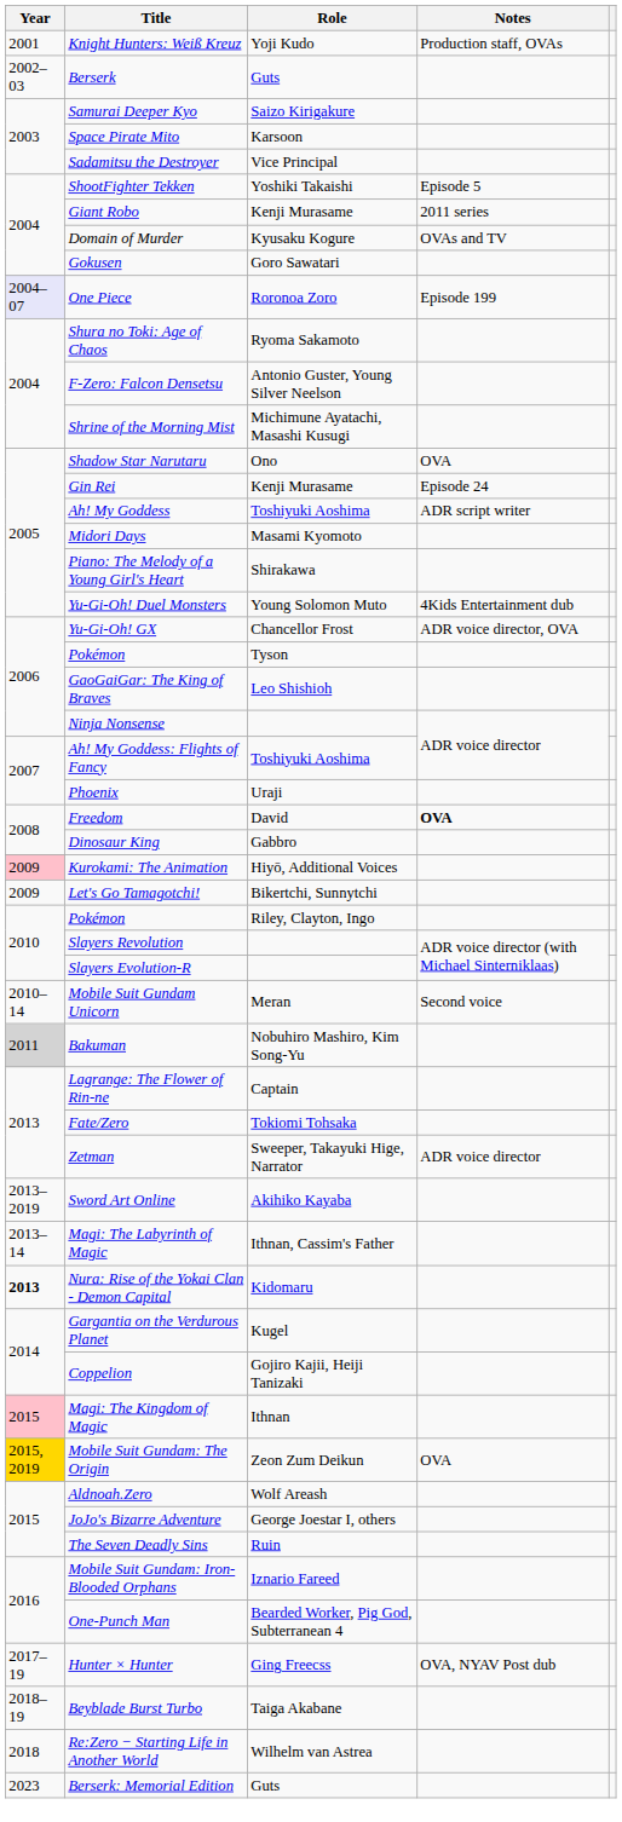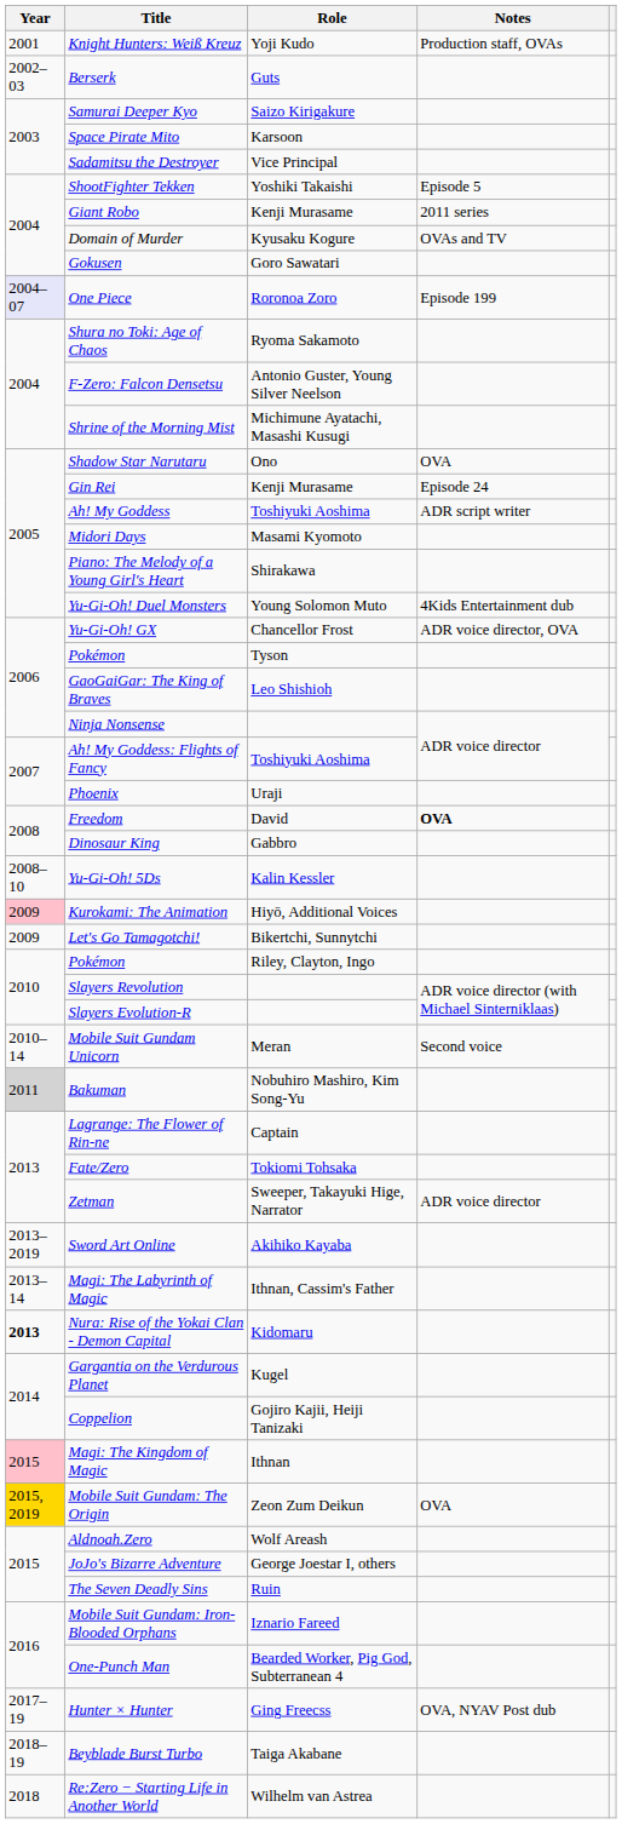 <table class="wikitable sortable plainrowheaders" style="width=95%; font-size: 95%;">
 <tr>
 <th scope="col">Year</th>
 <th scope="col">Title</th>
 <th scope="col">Role</th>
 <th class="unsortable" scope="col">Notes</th>
 <th class="unsortable" scope="col"></th>
 </tr>
 <tr>
 <td>2001</td>
 <td><em><a href='#'>Knight Hunters: Weiß Kreuz</a></em></td>
 <td>Yoji Kudo</td>
 <td>Production staff, OVAs</td>
 <td></td>
 </tr>
 <tr>
 <td>2002–03</td>
 <td><em><a href='#'>Berserk</a></em></td>
 <td><a href='#'>Guts</a></td>
 <td></td>
 <td></td>
 </tr>
 <tr>
 <td rowspan="3">2003</td>
 <td><em><a href='#'>Samurai Deeper Kyo</a></em></td>
 <td><a href='#'>Saizo Kirigakure</a></td>
 <td></td>
 <td></td>
 </tr>
 <tr>
 <td><em><a href='#'>Space Pirate Mito</a></em></td>
 <td>Karsoon</td>
 <td></td>
 <td></td>
 </tr>
 <tr>
 <td><em><a href='#'>Sadamitsu the Destroyer</a></em></td>
 <td>Vice Principal</td>
 <td></td>
 <td></td>
 </tr>
 <tr>
 <td rowspan="4">2004</td>
 <td><em><a href='#'>ShootFighter Tekken</a></em></td>
 <td>Yoshiki Takaishi</td>
 <td>Episode 5</td>
 <td></td>
 </tr>
 <tr>
 <td><em><a href='#'>Giant Robo</a></em></td>
 <td>Kenji Murasame</td>
 <td>2011 series</td>
 <td></td>
 </tr>
 <tr>
 <td><em>Domain of Murder</em></td>
 <td>Kyusaku Kogure</td>
 <td>OVAs and TV</td>
 <td></td>
 </tr>
 <tr>
 <td><em><a href='#'>Gokusen</a></em></td>
 <td>Goro Sawatari</td>
 <td></td>
 <td></td>
 </tr>
 <tr>
 <td style="background: lavender;">2004–07</td>
 <td><em><a href='#'>One Piece</a></em></td>
 <td><a href='#'>Roronoa Zoro</a></td>
 <td>Episode 199 </td>
 <td></td>
 </tr>
 <tr>
 <td rowspan="3">2004</td>
 <td><em><a href='#'>Shura no Toki: Age of Chaos</a></em></td>
 <td>Ryoma Sakamoto</td>
 <td></td>
 <td></td>
 </tr>
 <tr>
 <td><em><a href='#'>F-Zero: Falcon Densetsu</a></em></td>
 <td>Antonio Guster, Young Silver Neelson</td>
 <td></td>
 <td></td>
 </tr>
 <tr>
 <td><em><a href='#'>Shrine of the Morning Mist</a></em></td>
 <td>Michimune Ayatachi, Masashi Kusugi</td>
 <td></td>
 <td></td>
 </tr>
 <tr>
 <td rowspan="6">2005</td>
 <td><em><a href='#'>Shadow Star Narutaru</a></em></td>
 <td>Ono</td>
 <td>OVA</td>
 <td></td>
 </tr>
 <tr>
 <td><em><a href='#'>Gin Rei</a></em></td>
 <td>Kenji Murasame</td>
 <td>Episode 24</td>
 <td></td>
 </tr>
 <tr>
 <td><em><a href='#'>Ah! My Goddess</a></em></td>
 <td><a href='#'>Toshiyuki Aoshima</a></td>
 <td>ADR script writer</td>
 <td></td>
 </tr>
 <tr>
 <td><em><a href='#'>Midori Days</a></em></td>
 <td>Masami Kyomoto</td>
 <td></td>
 <td></td>
 </tr>
 <tr>
 <td><em><a href='#'>Piano: The Melody of a Young Girl's Heart</a></em></td>
 <td>Shirakawa</td>
 <td></td>
 <td></td>
 </tr>
 <tr>
 <td><em><a href='#'>Yu-Gi-Oh! Duel Monsters</a></em></td>
 <td>Young Solomon Muto</td>
 <td>4Kids Entertainment dub</td>
 <td></td>
 </tr>
 <tr>
 <td rowspan="4">2006</td>
 <td><em><a href='#'>Yu-Gi-Oh! GX</a></em></td>
 <td>Chancellor Frost</td>
 <td>ADR voice director, OVA</td>
 <td></td>
 </tr>
 <tr>
 <td><em><a href='#'>Pokémon</a></em></td>
 <td>Tyson</td>
 <td></td>
 <td></td>
 </tr>
 <tr>
 <td><em><a href='#'>GaoGaiGar: The King of Braves</a></em></td>
 <td><a href='#'>Leo Shishioh</a></td>
 <td></td>
 <td></td>
 </tr>
 <tr>
 <td><em><a href='#'>Ninja Nonsense</a></em></td>
 <td></td>
 <td rowspan="2">ADR voice director</td>
 <td></td>
 </tr>
 <tr>
 <td rowspan="2">2007</td>
 <td><em><a href='#'>Ah! My Goddess: Flights of Fancy</a></em></td>
 <td><a href='#'>Toshiyuki Aoshima</a></td>
 <td></td>
 </tr>
 <tr>
 <td><em><a href='#'>Phoenix</a></em></td>
 <td>Uraji</td>
 <td></td>
 <td></td>
 </tr>
 <tr>
 <td rowspan="2">2008</td>
 <td><em><a href='#'>Freedom</a></em></td>
 <td>David</td>
 <td><strong>OVA</strong></td>
 <td></td>
 </tr>
 <tr>
 <td><em><a href='#'>Dinosaur King</a></em></td>
 <td>Gabbro</td>
 <td></td>
 <td></td>
 </tr>
 <tr>
+<td>2008–10</td>
+<td><em><a href='#'>Yu-Gi-Oh! 5Ds</a></em></td>
+<td><a href='#'>Kalin Kessler</a></td>
+<td></td>
+<td></td>
+</tr>
+<tr>
 <td style="background: pink;">2009</td>
 <td><em><a href='#'>Kurokami: The Animation</a></em></td>
 <td>Hiyō, Additional Voices</td>
 <td></td>
 <td></td>
 </tr>
 <tr>
 <td>2009</td>
 <td><em><a href='#'>Let's Go Tamagotchi!</a></em></td>
 <td>Bikertchi, Sunnytchi</td>
 <td></td>
 <td></td>
 </tr>
 <tr>
 <td rowspan="3">2010</td>
 <td><em><a href='#'>Pokémon</a></em></td>
 <td>Riley, Clayton, Ingo</td>
 <td></td>
 <td></td>
 </tr>
 <tr>
 <td><em><a href='#'>Slayers Revolution</a></em></td>
 <td></td>
 <td rowspan="2">ADR voice director (with <a href='#'>Michael Sinterniklaas</a>)</td>
 <td></td>
 </tr>
 <tr>
 <td><em><a href='#'>Slayers Evolution-R</a></em></td>
 <td></td>
 <td></td>
 </tr>
 <tr>
 <td>2010–14</td>
 <td><em><a href='#'>Mobile Suit Gundam Unicorn</a></em></td>
 <td>Meran</td>
 <td>Second voice</td>
 <td></td>
 </tr>
 <tr>
 <td style="background: lightgrey;">2011</td>
 <td><em><a href='#'>Bakuman</a></em></td>
 <td>Nobuhiro Mashiro, Kim Song-Yu</td>
 <td></td>
 <td></td>
 </tr>
 <tr>
 <td rowspan="3">2013</td>
 <td><em><a href='#'>Lagrange: The Flower of Rin-ne</a></em></td>
 <td>Captain</td>
 <td></td>
 <td></td>
 </tr>
 <tr>
 <td><em><a href='#'>Fate/Zero</a></em></td>
 <td><a href='#'>Tokiomi Tohsaka</a></td>
 <td></td>
 <td></td>
 </tr>
 <tr>
 <td><em><a href='#'>Zetman</a></em></td>
 <td>Sweeper, Takayuki Hige, Narrator</td>
 <td>ADR voice director</td>
 <td></td>
 </tr>
 <tr>
 <td>2013–2019</td>
 <td><em><a href='#'>Sword Art Online</a></em></td>
 <td><a href='#'>Akihiko Kayaba</a></td>
 <td></td>
 <td></td>
 </tr>
 <tr>
 <td>2013–14</td>
 <td><em><a href='#'>Magi: The Labyrinth of Magic</a></em></td>
 <td>Ithnan, Cassim's Father</td>
 <td></td>
 <td></td>
 </tr>
 <tr>
 <td><strong>2013</strong></td>
 <td><em><a href='#'>Nura: Rise of the Yokai Clan - Demon Capital</a></em></td>
 <td><a href='#'>Kidomaru</a></td>
 <td></td>
 <td></td>
 </tr>
 <tr>
 <td rowspan="2">2014</td>
 <td><em><a href='#'>Gargantia on the Verdurous Planet</a></em></td>
 <td>Kugel</td>
 <td></td>
 <td></td>
 </tr>
 <tr>
 <td><em><a href='#'>Coppelion</a></em></td>
 <td>Gojiro Kajii, Heiji Tanizaki</td>
 <td></td>
 <td></td>
 </tr>
 <tr>
 <td style="background: pink;">2015</td>
 <td><em><a href='#'>Magi: The Kingdom of Magic</a></em></td>
 <td>Ithnan</td>
 <td></td>
 <td></td>
 </tr>
 <tr>
 <td style="background: gold;">2015, 2019</td>
 <td><em><a href='#'>Mobile Suit Gundam: The Origin</a></em></td>
 <td>Zeon Zum Deikun</td>
 <td>OVA</td>
 <td></td>
 </tr>
 <tr>
 <td rowspan="3">2015</td>
 <td><em><a href='#'>Aldnoah.Zero</a></em></td>
 <td>Wolf Areash</td>
 <td></td>
 <td></td>
 </tr>
 <tr>
 <td><em><a href='#'>JoJo's Bizarre Adventure</a></em></td>
 <td>George Joestar I, others</td>
 <td></td>
 <td></td>
 </tr>
 <tr>
 <td><em><a href='#'>The Seven Deadly Sins</a></em></td>
 <td><a href='#'>Ruin</a></td>
 <td></td>
 <td></td>
 </tr>
 <tr>
 <td rowspan="2">2016</td>
 <td><em><a href='#'>Mobile Suit Gundam: Iron-Blooded Orphans</a></em></td>
 <td><a href='#'>Iznario Fareed</a></td>
 <td></td>
 <td></td>
 </tr>
 <tr>
 <td><em><a href='#'>One-Punch Man</a></em></td>
 <td><a href='#'>Bearded Worker</a>, <a href='#'>Pig God</a>, Subterranean 4</td>
 <td></td>
 <td></td>
 </tr>
 <tr>
 <td>2017–19</td>
 <td><em><a href='#'>Hunter × Hunter</a></em></td>
 <td><a href='#'>Ging Freecss</a></td>
 <td>OVA, NYAV Post dub</td>
 <td></td>
 </tr>
 <tr>
 <td>2018–19</td>
 <td><em><a href='#'>Beyblade Burst Turbo</a></em></td>
 <td>Taiga Akabane</td>
 <td></td>
 <td></td>
 </tr>
 <tr>
 <td>2018</td>
 <td><em><a href='#'>Re:Zero − Starting Life in Another World</a></em></td>
 <td>Wilhelm van Astrea</td>
 <td></td>
 <td></td>
 </tr>
-<tr>
-<td>2023</td>
-<td><em><a href='#'>Berserk: Memorial Edition</a></em></td>
-<td>Guts</td>
-<td></td>
-<td></td>
-</tr>
 </table>
